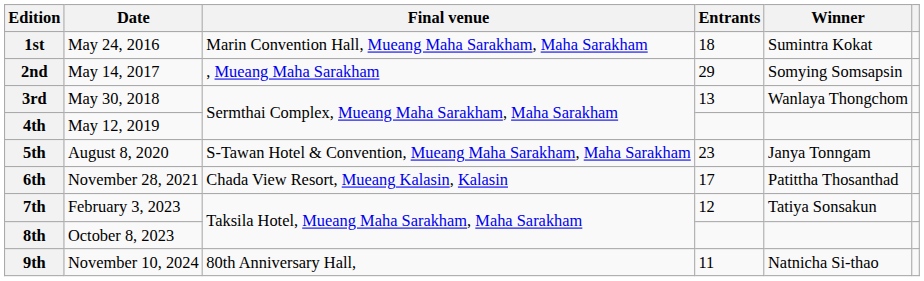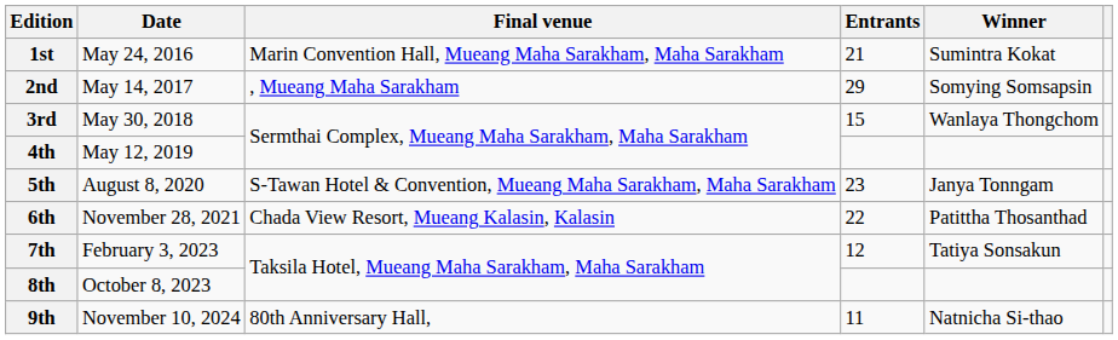 <table class="wikitable defaultcenter col2left col3left col5left" style="font-size:95%;">
 <tr>
 <th>Edition</th>
 <th>Date</th>
 <th>Final venue</th>
 <th>Entrants</th>
 <th>Winner</th>
 <th></th>
 </tr>
 <tr>
 <th>1st</th>
 <td>May 24, 2016</td>
 <td>Marin Convention Hall, <a href='#'>Mueang Maha Sarakham</a>, <a href='#'>Maha Sarakham</a></td>
-<td>18</td>
+<td>21</td>
 <td>Sumintra Kokat</td>
 <td></td>
 </tr>
 <tr>
 <th>2nd</th>
 <td>May 14, 2017</td>
 <td>, <a href='#'>Mueang Maha Sarakham</a></td>
 <td>29</td>
 <td>Somying Somsapsin</td>
 <td></td>
 </tr>
 <tr>
 <th>3rd</th>
 <td>May 30, 2018</td>
 <td rowspan=2>Sermthai Complex, <a href='#'>Mueang Maha Sarakham</a>, <a href='#'>Maha Sarakham</a></td>
-<td>13</td>
+<td>15</td>
 <td>Wanlaya Thongchom</td>
 <td></td>
 </tr>
 <tr>
 <th>4th</th>
 <td>May 12, 2019</td>
 <td></td>
 <td></td>
 <td></td>
 </tr>
 <tr>
 <th>5th</th>
 <td>August 8, 2020</td>
 <td>S-Tawan Hotel & Convention, <a href='#'>Mueang Maha Sarakham</a>, <a href='#'>Maha Sarakham</a></td>
 <td>23</td>
 <td>Janya Tonngam</td>
 <td></td>
 </tr>
 <tr>
 <th>6th</th>
 <td>November 28, 2021</td>
 <td>Chada View Resort, <a href='#'>Mueang Kalasin</a>, <a href='#'>Kalasin</a></td>
-<td>17</td>
+<td>22</td>
 <td>Patittha Thosanthad</td>
 <td></td>
 </tr>
 <tr>
 <th>7th</th>
 <td>February 3, 2023</td>
 <td rowspan=2>Taksila Hotel, <a href='#'>Mueang Maha Sarakham</a>, <a href='#'>Maha Sarakham</a></td>
 <td>12</td>
 <td>Tatiya Sonsakun</td>
 <td></td>
 </tr>
 <tr>
 <th>8th</th>
 <td>October 8, 2023</td>
 <td></td>
 <td></td>
 <td></td>
 </tr>
 <tr>
 <th>9th</th>
 <td>November 10, 2024</td>
 <td>80th Anniversary Hall, </td>
 <td>11</td>
 <td>Natnicha Si-thao</td>
 <td></td>
 </tr>
 </table>
